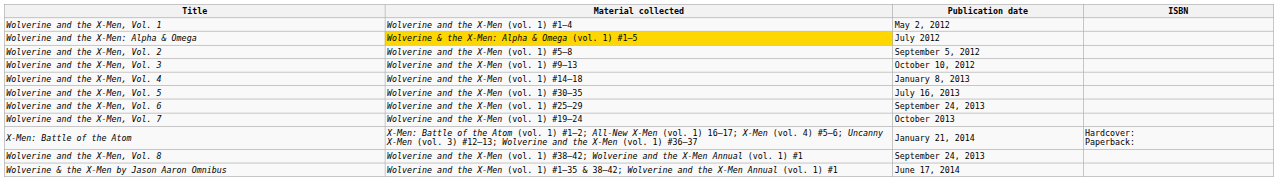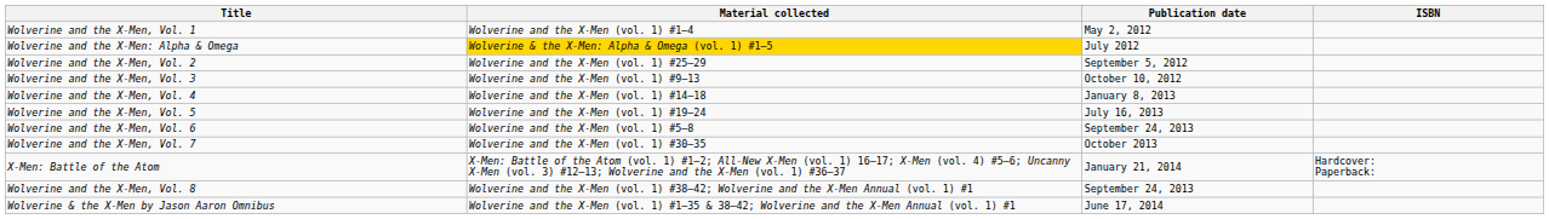 <table class="wikitable" width="100%">
 <tr>
 <th width="30%">Title</th>
 <th width="40%">Material collected</th>
 <th width="15%">Publication date</th>
 <th width="15%">ISBN</th>
 </tr>
 <tr>
 <td><em>Wolverine and the X-Men, Vol. 1</em></td>
 <td><em>Wolverine and the X-Men</em> (vol. 1) #1–4</td>
 <td>May 2, 2012</td>
 <td></td>
 </tr>
 <tr>
 <td><em>Wolverine and the X-Men: Alpha & Omega</em></td>
 <td style="background: gold;"><em>Wolverine & the X-Men: Alpha & Omega</em> (vol. 1) #1–5</td>
 <td>July 2012</td>
 <td></td>
 </tr>
 <tr>
 <td><em>Wolverine and the X-Men, Vol. 2</em></td>
-<td><em>Wolverine and the X-Men</em> (vol. 1) #5–8</td>
+<td><em>Wolverine and the X-Men</em> (vol. 1) #25–29</td>
 <td>September 5, 2012</td>
 <td></td>
 </tr>
 <tr>
 <td><em>Wolverine and the X-Men, Vol. 3</em></td>
 <td><em>Wolverine and the X-Men</em> (vol. 1) #9–13</td>
 <td>October 10, 2012</td>
 <td></td>
 </tr>
 <tr>
 <td><em>Wolverine and the X-Men, Vol. 4</em></td>
 <td><em>Wolverine and the X-Men</em> (vol. 1) #14–18</td>
 <td>January 8, 2013</td>
 <td></td>
 </tr>
 <tr>
 <td><em>Wolverine and the X-Men, Vol. 5</em></td>
-<td><em>Wolverine and the X-Men</em> (vol. 1) #30–35</td>
+<td><em>Wolverine and the X-Men</em> (vol. 1) #19–24</td>
 <td>July 16, 2013</td>
 <td></td>
 </tr>
 <tr>
 <td><em>Wolverine and the X-Men, Vol. 6</em></td>
-<td><em>Wolverine and the X-Men</em> (vol. 1) #25–29</td>
+<td><em>Wolverine and the X-Men</em> (vol. 1) #5–8</td>
 <td>September 24, 2013</td>
 <td></td>
 </tr>
 <tr>
 <td><em>Wolverine and the X-Men, Vol. 7</em></td>
-<td><em>Wolverine and the X-Men</em> (vol. 1) #19–24</td>
+<td><em>Wolverine and the X-Men</em> (vol. 1) #30–35</td>
 <td>October 2013</td>
 <td></td>
 </tr>
 <tr>
 <td><em>X-Men: Battle of the Atom</em></td>
 <td><em>X-Men: Battle of the Atom</em> (vol. 1) #1–2; <em>All-New X-Men</em> (vol. 1) 16–17; <em>X-Men</em> (vol. 4) #5–6; <em>Uncanny X-Men</em> (vol. 3) #12–13; <em>Wolverine and the X-Men</em> (vol. 1) #36–37</td>
 <td>January 21, 2014</td>
 <td>Hardcover: <br>Paperback: </td>
 </tr>
 <tr>
 <td><em>Wolverine and the X-Men, Vol. 8</em></td>
 <td><em>Wolverine and the X-Men</em> (vol. 1) #38–42; <em>Wolverine and the X-Men Annual</em> (vol. 1) #1</td>
 <td>September 24, 2013</td>
 <td></td>
 </tr>
 <tr>
 <td><em>Wolverine & the X-Men by Jason Aaron Omnibus</em></td>
 <td><em>Wolverine and the X-Men</em> (vol. 1) #1–35 & 38–42; <em>Wolverine and the X-Men Annual</em> (vol. 1) #1</td>
 <td>June 17, 2014</td>
 <td></td>
 </tr>
 </table>
